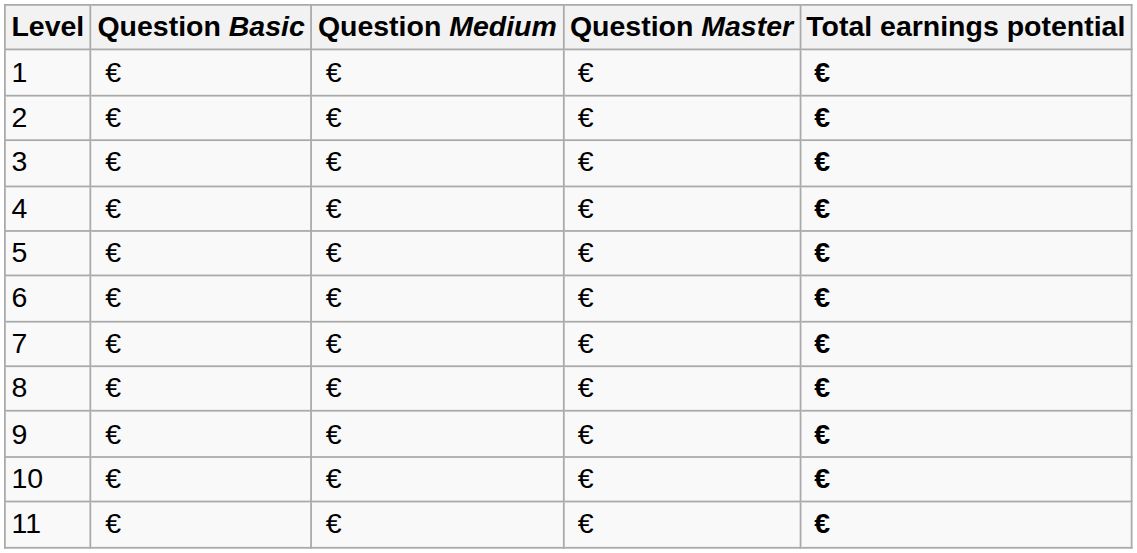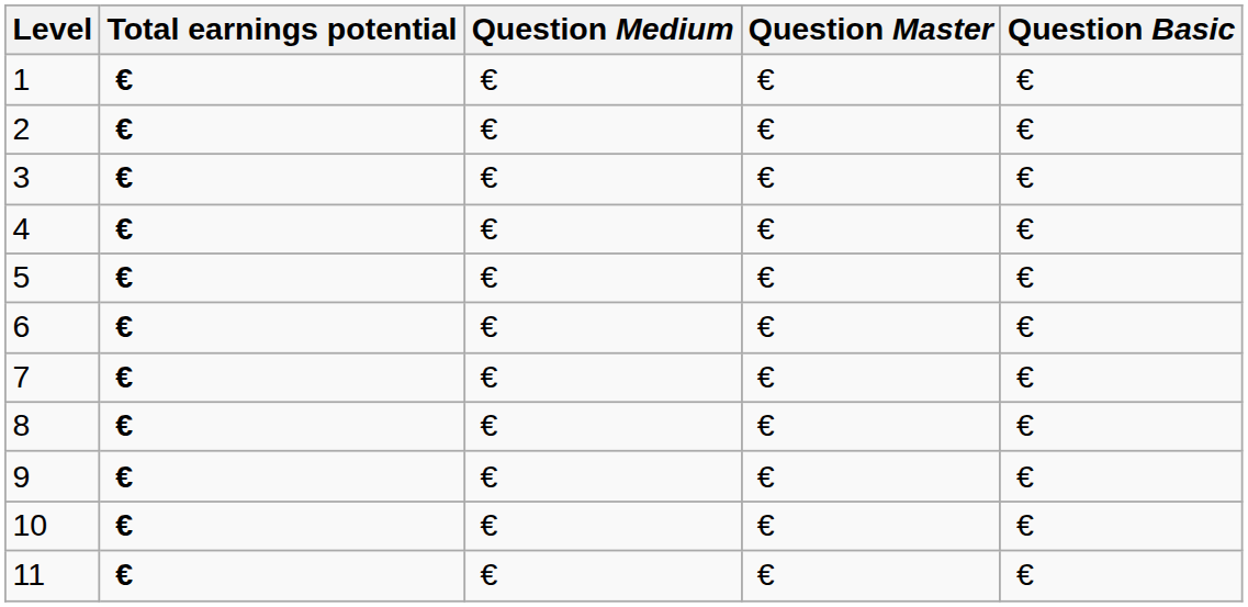 <table class="wikitable">
 <tr>
 <th>Level</th>
-<th>Question <em>Basic</em></th>
+<th>Total earnings potential</th>
 <th>Question <em>Medium</em></th>
 <th>Question <em>Master</em></th>
-<th>Total earnings potential</th>
+<th>Question <em>Basic</em></th>
 </tr>
 <tr>
 <td>1</td>
+<td><strong> €</strong></td>
 <td> €</td>
 <td> €</td>
 <td> €</td>
-<td><strong> €</strong></td>
 </tr>
 <tr>
 <td>2</td>
+<td><strong> €</strong></td>
 <td> €</td>
 <td> €</td>
 <td> €</td>
-<td><strong> €</strong></td>
 </tr>
 <tr>
 <td>3</td>
+<td><strong> €</strong></td>
 <td> €</td>
 <td> €</td>
 <td> €</td>
-<td><strong> €</strong></td>
 </tr>
 <tr>
 <td>4</td>
+<td><strong> €</strong></td>
 <td> €</td>
 <td> €</td>
 <td> €</td>
-<td><strong> €</strong></td>
 </tr>
 <tr>
 <td>5</td>
+<td><strong> €</strong></td>
 <td> €</td>
 <td> €</td>
 <td> €</td>
-<td><strong> €</strong></td>
 </tr>
 <tr>
 <td>6</td>
+<td><strong> €</strong></td>
 <td> €</td>
 <td> €</td>
 <td> €</td>
-<td><strong> €</strong></td>
 </tr>
 <tr>
 <td>7</td>
+<td><strong> €</strong></td>
 <td> €</td>
 <td> €</td>
 <td> €</td>
-<td><strong> €</strong></td>
 </tr>
 <tr>
 <td>8</td>
+<td><strong> €</strong></td>
 <td> €</td>
 <td> €</td>
 <td> €</td>
-<td><strong> €</strong></td>
 </tr>
 <tr>
 <td>9</td>
+<td><strong> €</strong></td>
 <td> €</td>
 <td> €</td>
 <td> €</td>
-<td><strong> €</strong></td>
 </tr>
 <tr>
 <td>10</td>
+<td><strong> €</strong></td>
 <td> €</td>
 <td> €</td>
 <td> €</td>
-<td><strong> €</strong></td>
 </tr>
 <tr>
 <td>11</td>
+<td><strong> €</strong></td>
 <td> €</td>
 <td> €</td>
 <td> €</td>
-<td><strong> €</strong></td>
 </tr>
 </table>
